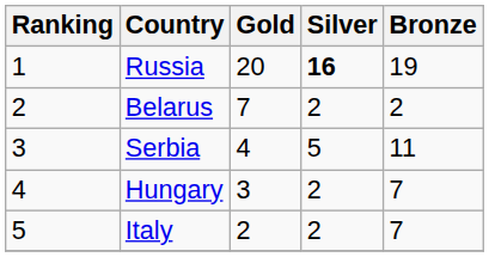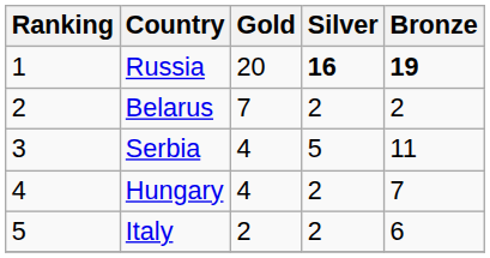 <table class="wikitable">
 <tr>
 <th>Ranking</th>
 <th>Country</th>
 <th>Gold </th>
 <th>Silver </th>
 <th>Bronze </th>
 </tr>
 <tr>
 <td>1</td>
 <td> <a href='#'>Russia</a></td>
 <td>20</td>
 <td><strong>16</strong></td>
-<td>19</td>
+<td><strong>19</strong></td>
 </tr>
 <tr>
 <td>2</td>
 <td> <a href='#'>Belarus</a></td>
 <td>7</td>
 <td>2</td>
 <td>2</td>
 </tr>
 <tr>
 <td>3</td>
 <td> <a href='#'>Serbia</a></td>
 <td>4</td>
 <td>5</td>
 <td>11</td>
 </tr>
 <tr>
 <td>4</td>
 <td> <a href='#'>Hungary</a></td>
-<td>3</td>
+<td>4</td>
 <td>2</td>
 <td>7</td>
 </tr>
 <tr>
 <td>5</td>
 <td> <a href='#'>Italy</a></td>
 <td>2</td>
 <td>2</td>
-<td>7</td>
+<td>6</td>
 </tr>
 <tr>
 </tr>
 </table>
